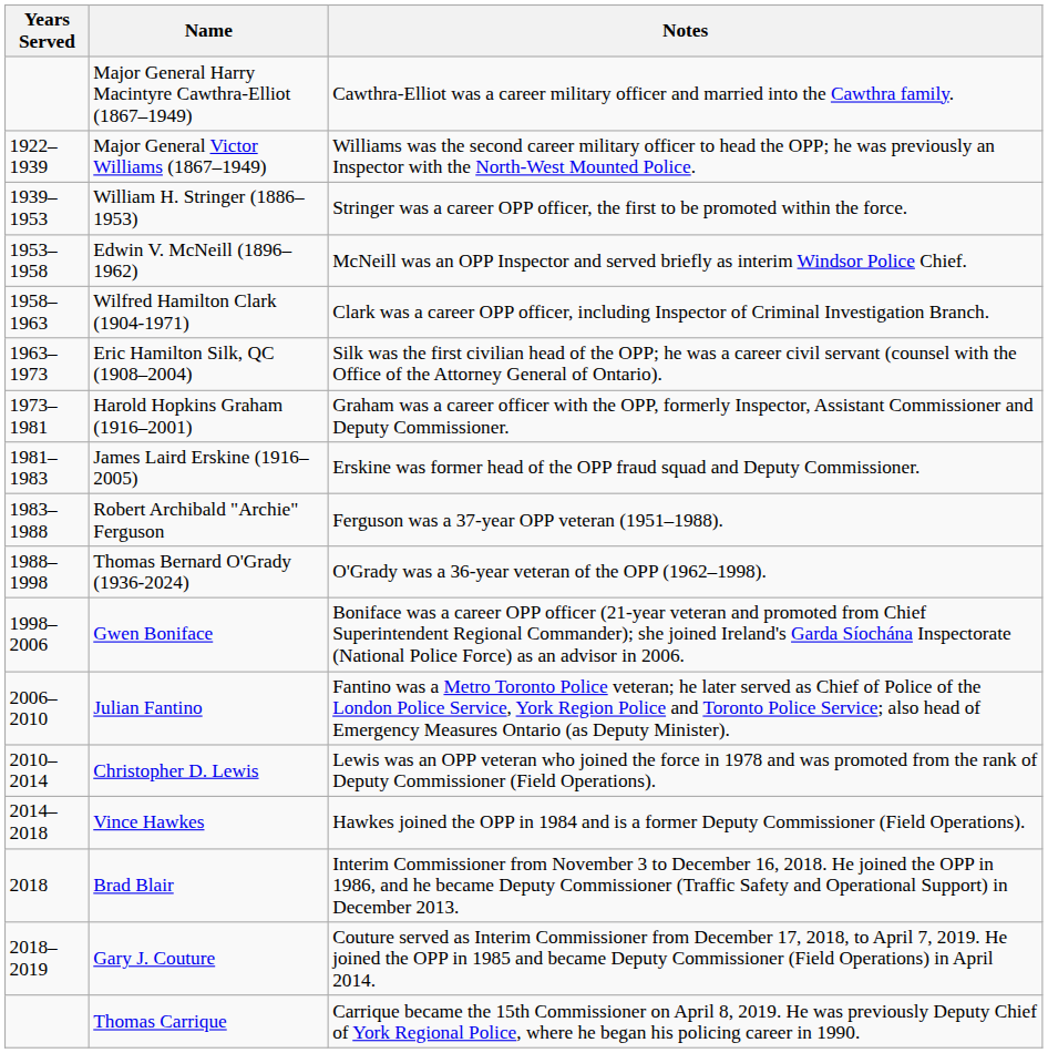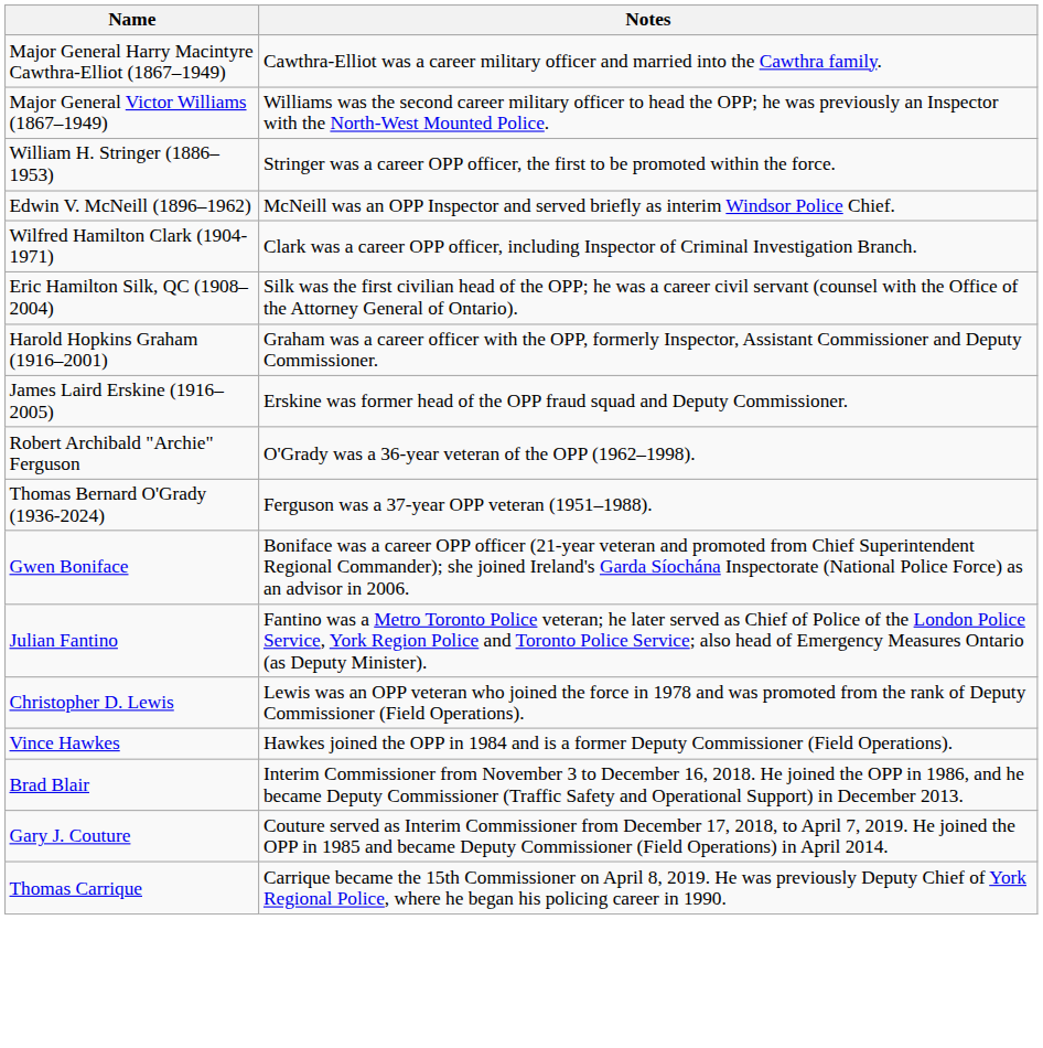 <table class="wikitable">
 <tr>
-<th>Years Served</th>
 <th>Name</th>
 <th>Notes</th>
 </tr>
 <tr>
-<td></td>
 <td>Major General Harry Macintyre Cawthra-Elliot (1867–1949)</td>
 <td>Cawthra-Elliot was a career military officer and married into the <a href='#'>Cawthra family</a>.</td>
 </tr>
 <tr>
-<td>1922–1939</td>
 <td>Major General <a href='#'>Victor Williams</a> (1867–1949)</td>
 <td>Williams was the second career military officer to head the OPP; he was previously an Inspector with the <a href='#'>North-West Mounted Police</a>.</td>
 </tr>
 <tr>
-<td>1939–1953</td>
 <td>William H. Stringer (1886–1953)</td>
 <td>Stringer was a career OPP officer, the first to be promoted within the force.</td>
 </tr>
 <tr>
-<td>1953–1958</td>
 <td>Edwin V. McNeill (1896–1962)</td>
 <td>McNeill was an OPP Inspector and served briefly as interim <a href='#'>Windsor Police</a> Chief.</td>
 </tr>
 <tr>
-<td>1958–1963</td>
 <td>Wilfred Hamilton Clark (1904-1971)</td>
 <td>Clark was a career OPP officer, including Inspector of Criminal Investigation Branch.</td>
 </tr>
 <tr>
-<td>1963–1973</td>
 <td>Eric Hamilton Silk, QC (1908–2004)</td>
 <td>Silk was the first civilian head of the OPP; he was a career civil servant (counsel with the Office of the Attorney General of Ontario).</td>
 </tr>
 <tr>
-<td>1973–1981</td>
 <td>Harold Hopkins Graham (1916–2001)</td>
 <td>Graham was a career officer with the OPP, formerly Inspector, Assistant Commissioner and Deputy Commissioner.</td>
 </tr>
 <tr>
-<td>1981–1983</td>
 <td>James Laird Erskine (1916–2005)</td>
 <td>Erskine was former head of the OPP fraud squad and Deputy Commissioner.</td>
 </tr>
 <tr>
-<td>1983–1988</td>
 <td>Robert Archibald "Archie" Ferguson</td>
+<td>O'Grady was a 36-year veteran of the OPP (1962–1998).</td>
+</tr>
+<tr>
+<td>Thomas Bernard O'Grady (1936-2024)</td>
 <td>Ferguson was a 37-year OPP veteran (1951–1988).</td>
 </tr>
 <tr>
-<td>1988–1998</td>
-<td>Thomas Bernard O'Grady (1936-2024)</td>
-<td>O'Grady was a 36-year veteran of the OPP (1962–1998).</td>
-</tr>
-<tr>
-<td>1998–2006</td>
 <td><a href='#'>Gwen Boniface</a></td>
 <td>Boniface was a career OPP officer (21-year veteran and promoted from Chief Superintendent Regional Commander); she joined Ireland's <a href='#'>Garda Síochána</a> Inspectorate (National Police Force) as an advisor in 2006.</td>
 </tr>
 <tr>
-<td>2006–2010</td>
 <td><a href='#'>Julian Fantino</a></td>
 <td>Fantino was a <a href='#'>Metro Toronto Police</a> veteran; he later served as Chief of Police of the <a href='#'>London Police Service</a>, <a href='#'>York Region Police</a> and <a href='#'>Toronto Police Service</a>; also head of Emergency Measures Ontario (as Deputy Minister).</td>
 </tr>
 <tr>
-<td>2010–2014</td>
 <td><a href='#'>Christopher D. Lewis</a></td>
 <td>Lewis was an OPP veteran who joined the force in 1978 and was promoted from the rank of Deputy Commissioner (Field Operations).</td>
 </tr>
 <tr>
-<td>2014–2018</td>
 <td><a href='#'>Vince Hawkes</a></td>
 <td>Hawkes joined the OPP in 1984 and is a former Deputy Commissioner (Field Operations).</td>
 </tr>
 <tr>
-<td>2018</td>
 <td><a href='#'>Brad Blair</a></td>
 <td>Interim Commissioner from November 3 to December 16, 2018. He joined the OPP in 1986, and he became Deputy Commissioner (Traffic Safety and Operational Support) in December 2013.</td>
 </tr>
 <tr>
-<td>2018–2019</td>
 <td><a href='#'>Gary J. Couture</a></td>
 <td>Couture served as Interim Commissioner from December 17, 2018, to April 7, 2019. He joined the OPP in 1985 and became Deputy Commissioner (Field Operations) in April 2014.</td>
 </tr>
 <tr>
-<td></td>
 <td><a href='#'>Thomas Carrique</a></td>
 <td>Carrique became the 15th Commissioner on April 8, 2019. He was previously Deputy Chief of <a href='#'>York Regional Police</a>, where he began his policing career in 1990.</td>
 </tr>
 </table>
